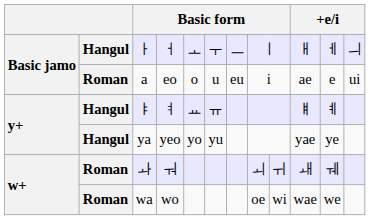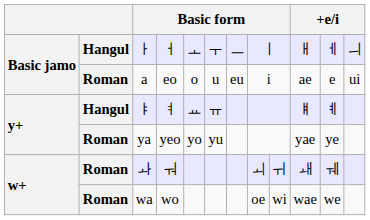 <table class="wikitable" style="line-height:1.6;text-align:center">
 <tr>
 <th colspan="2"></th>
 <th scope="col" colspan="7">Basic form</th>
 <th colspan="3" scope="col">+e/i</th>
 </tr>
 <tr style="background:#E8E8FF">
 <th scope="row" style="text-align:left" rowspan="2">Basic jamo</th>
 <th scope="row" style="text-align:left">Hangul</th>
 <td lang="ko">ㅏ</td>
 <td lang="ko">ㅓ</td>
 <td lang="ko">ㅗ</td>
 <td lang="ko">ㅜ</td>
 <td lang="ko">ㅡ</td>
 <td lang="ko" colspan=2>ㅣ</td>
 <td lang="ko">ㅐ</td>
 <td lang="ko">ㅔ</td>
 <td lang="ko">ㅢ</td>
 </tr>
 <tr>
 <th scope="row" style="text-align:left">Roman</th>
 <td>a</td>
 <td>eo</td>
 <td>o</td>
 <td>u</td>
 <td>eu</td>
 <td colspan=2>i</td>
 <td>ae</td>
 <td>e</td>
 <td>ui</td>
 </tr>
 <tr style="background:#E8E8FF">
 <th scope="row" style="text-align:left" rowspan="2">y+</th>
 <th scope="row" style="text-align:left">Hangul</th>
 <td lang="ko">ㅑ</td>
 <td lang="ko">ㅕ</td>
 <td lang="ko">ㅛ</td>
 <td lang="ko">ㅠ</td>
 <td></td>
 <td colspan=2></td>
 <td lang="ko">ㅒ</td>
 <td lang="ko">ㅖ</td>
 <td></td>
 </tr>
 <tr>
-<th scope="row" style="text-align:left">Hangul</th>
+<th scope="row" style="text-align:left">Roman</th>
 <td>ya</td>
 <td>yeo</td>
 <td>yo</td>
 <td>yu</td>
 <td></td>
 <td colspan=2></td>
 <td>yae</td>
 <td>ye</td>
 <td></td>
 </tr>
 <tr style="background:#E8E8FF">
 <th scope="row" style="text-align:left" rowspan="2">w+</th>
 <th scope="row" style="text-align:left">Roman</th>
 <td lang="ko">ㅘ</td>
 <td lang="ko">ㅝ</td>
 <td></td>
 <td></td>
 <td></td>
 <td>ㅚ</td>
 <td>ㅟ</td>
 <td lang="ko">ㅙ</td>
 <td lang="ko">ㅞ</td>
 <td></td>
 </tr>
 <tr>
 <th scope="row" style="text-align:left">Roman</th>
 <td>wa</td>
 <td>wo</td>
 <td></td>
 <td></td>
 <td></td>
 <td>oe</td>
 <td>wi</td>
 <td>wae</td>
 <td>we</td>
 <td></td>
 </tr>
 </table>
